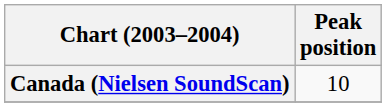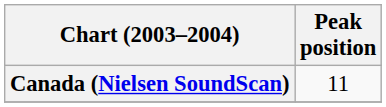 <table class="wikitable sortable plainrowheaders" style="text-align:center">
 <tr>
 <th>Chart (2003–2004)</th>
 <th>Peak<br>position</th>
 </tr>
 <tr>
 <th scope="row">Canada (<a href='#'>Nielsen SoundScan</a>)</th>
-<td>10</td>
+<td>11</td>
 </tr>
 <tr>
 </tr>
 </table>
